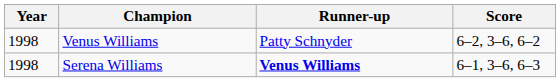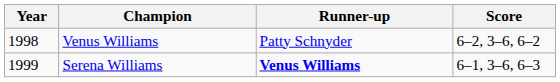 <table class="wikitable">
 <tr>
 <th style="width:50px">Year</th>
 <th style="width:200px">Champion</th>
 <th style="width:200px">Runner-up</th>
 <th style="width:100px" class="unsortable">Score</th>
 </tr>
 <tr>
 <td>1998</td>
 <td> <a href='#'>Venus Williams</a></td>
 <td> <a href='#'>Patty Schnyder</a></td>
 <td>6–2, 3–6, 6–2</td>
 </tr>
 <tr>
-<td>1998</td>
+<td>1999</td>
 <td> <a href='#'>Serena Williams</a></td>
 <td><strong> <a href='#'>Venus Williams</a></strong></td>
 <td>6–1, 3–6, 6–3</td>
 </tr>
 </table>
